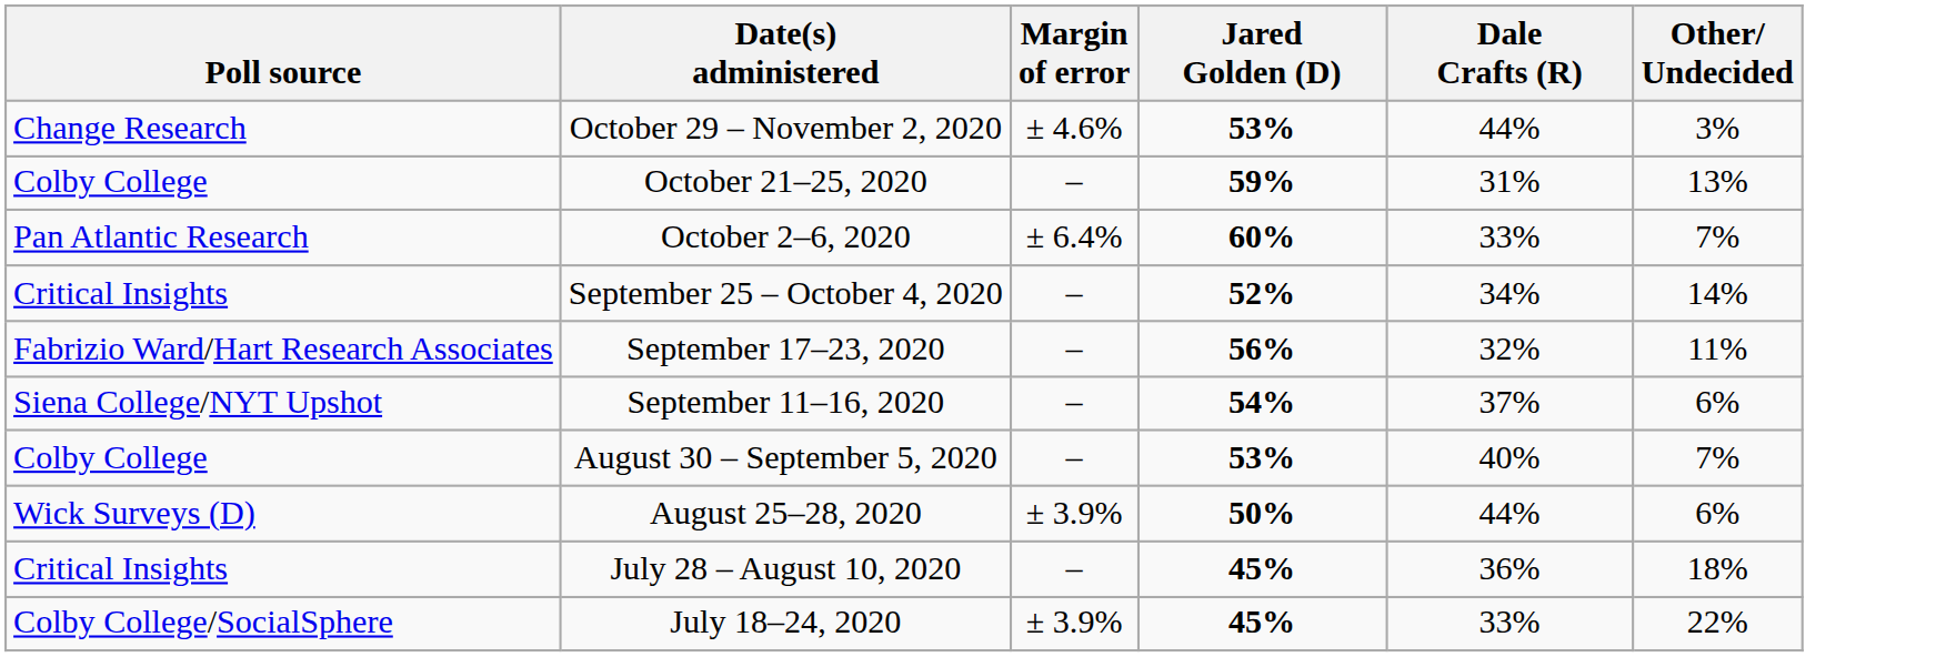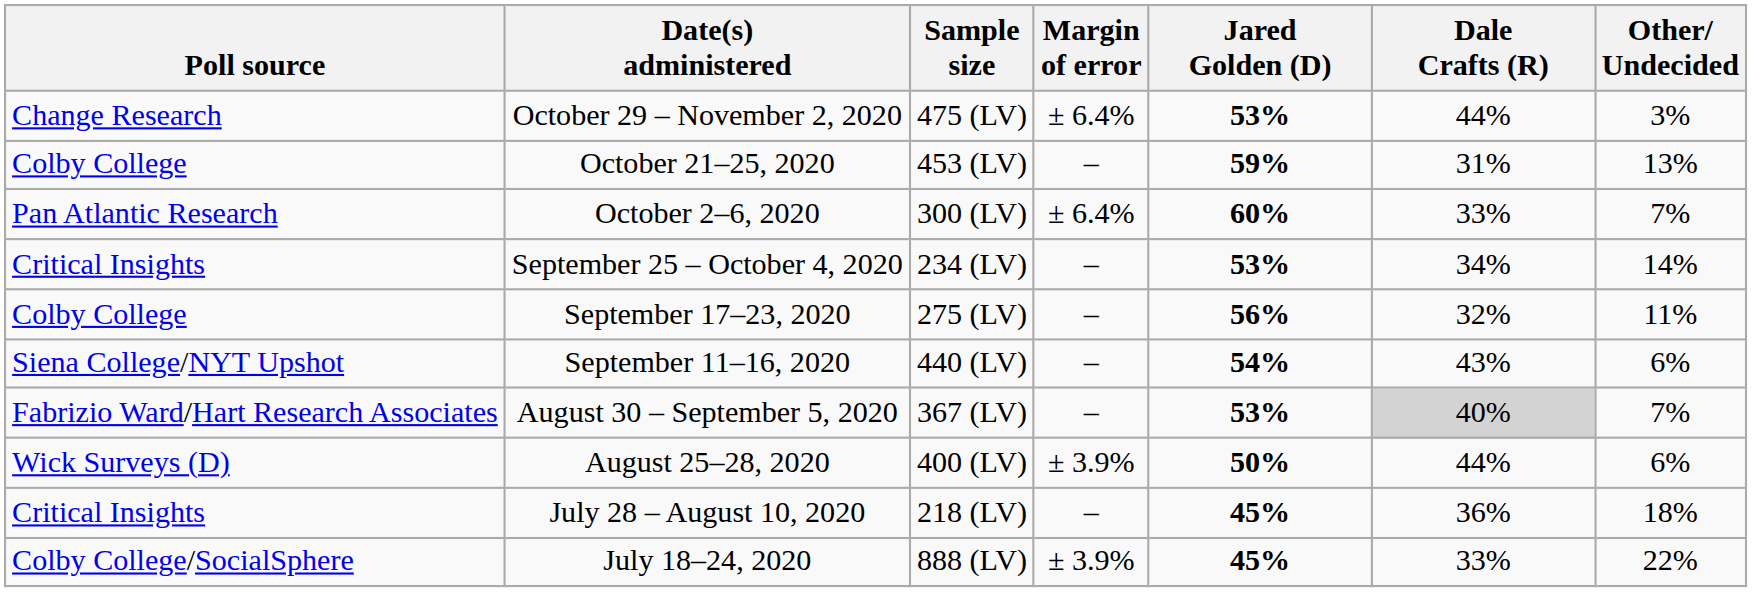 <table class="wikitable" style="font-size:90%;text-align:center;">
 <tr valign=bottom>
 <th>Poll source</th>
 <th>Date(s)<br>administered</th>
+<th>Sample<br>size</th>
 <th>Margin<br>of error</th>
 <th style="width:100px;">Jared<br>Golden (D)</th>
 <th style="width:100px;">Dale<br>Crafts (R)</th>
 <th>Other/<br>Undecided</th>
 </tr>
 <tr>
 <td style="text-align:left;"><a href='#'>Change Research</a></td>
 <td>October 29 – November 2, 2020</td>
-<td>± 4.6%</td>
+<td>475 (LV)</td>
+<td>± 6.4%</td>
 <td><strong>53%</strong></td>
 <td>44%</td>
 <td>3%</td>
 </tr>
 <tr>
 <td style="text-align:left;"><a href='#'>Colby College</a></td>
 <td>October 21–25, 2020</td>
+<td>453 (LV)</td>
 <td>–</td>
 <td><strong>59%</strong></td>
 <td>31%</td>
 <td>13%</td>
 </tr>
 <tr>
 <td style="text-align:left;"><a href='#'>Pan Atlantic Research</a></td>
 <td>October 2–6, 2020</td>
+<td>300 (LV)</td>
 <td>± 6.4%</td>
 <td><strong>60%</strong></td>
 <td>33%</td>
 <td>7%</td>
 </tr>
 <tr>
 <td style="text-align:left;"><a href='#'>Critical Insights</a></td>
 <td>September 25 – October 4, 2020</td>
+<td>234 (LV)</td>
 <td>–</td>
-<td><strong>52%</strong></td>
+<td><strong>53%</strong></td>
 <td>34%</td>
 <td>14%</td>
 </tr>
 <tr>
-<td style="text-align:left;"><a href='#'>Fabrizio Ward</a>/<a href='#'>Hart Research Associates</a></td>
+<td style="text-align:left;"><a href='#'>Colby College</a></td>
 <td>September 17–23, 2020</td>
+<td>275 (LV)</td>
 <td>–</td>
 <td><strong>56%</strong></td>
 <td>32%</td>
 <td>11%</td>
 </tr>
 <tr>
 <td style="text-align:left;"><a href='#'>Siena College</a>/<a href='#'>NYT Upshot</a></td>
 <td>September 11–16, 2020</td>
+<td>440 (LV)</td>
 <td>–</td>
 <td><strong>54%</strong></td>
-<td>37%</td>
+<td>43%</td>
 <td>6%</td>
 </tr>
 <tr>
-<td style="text-align:left;"><a href='#'>Colby College</a></td>
+<td style="text-align:left;"><a href='#'>Fabrizio Ward</a>/<a href='#'>Hart Research Associates</a></td>
 <td>August 30 – September 5, 2020</td>
+<td>367 (LV)</td>
 <td>–</td>
 <td><strong>53%</strong></td>
-<td>40%</td>
+<td style="background: lightgrey;">40%</td>
 <td>7%</td>
 </tr>
 <tr>
 <td style="text-align:left;"><a href='#'>Wick Surveys (D)</a></td>
 <td>August 25–28, 2020</td>
+<td>400 (LV)</td>
 <td>± 3.9%</td>
 <td><strong>50%</strong></td>
 <td>44%</td>
 <td>6%</td>
 </tr>
 <tr>
 <td style="text-align:left;"><a href='#'>Critical Insights</a></td>
 <td>July 28 – August 10, 2020</td>
+<td>218 (LV)</td>
 <td>–</td>
 <td><strong>45%</strong></td>
 <td>36%</td>
 <td>18%</td>
 </tr>
 <tr>
 <td style="text-align:left;"><a href='#'>Colby College</a>/<a href='#'>SocialSphere</a></td>
 <td>July 18–24, 2020</td>
+<td>888 (LV)</td>
 <td>± 3.9%</td>
 <td><strong>45%</strong></td>
 <td>33%</td>
 <td>22%</td>
 </tr>
 </table>
